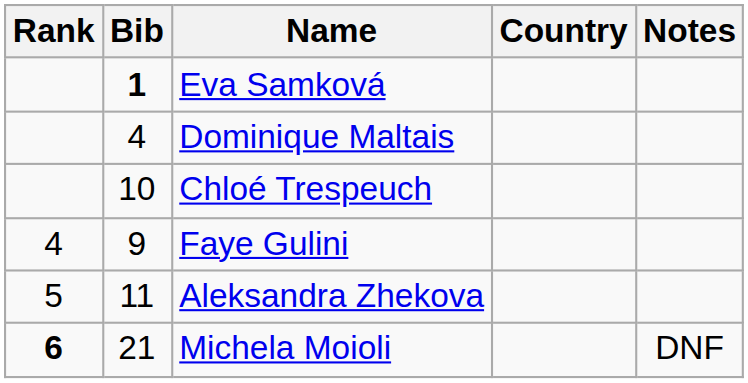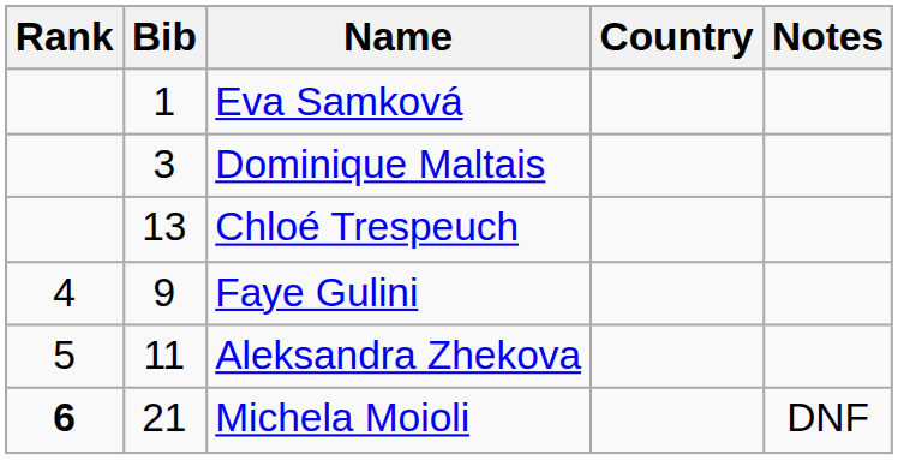 <table class="wikitable sortable" style="text-align:center">
 <tr>
 <th>Rank</th>
 <th>Bib</th>
 <th>Name</th>
 <th>Country</th>
 <th>Notes</th>
 </tr>
 <tr>
 <td></td>
-<td><strong>1</strong></td>
+<td>1</td>
 <td align=left><a href='#'>Eva Samková</a></td>
 <td align=left></td>
 <td></td>
 </tr>
 <tr>
 <td></td>
-<td>4</td>
+<td>3</td>
 <td align=left><a href='#'>Dominique Maltais</a></td>
 <td align=left></td>
 <td></td>
 </tr>
 <tr>
 <td></td>
-<td>10</td>
+<td>13</td>
 <td align=left><a href='#'>Chloé Trespeuch</a></td>
 <td align=left></td>
 <td></td>
 </tr>
 <tr>
 <td>4</td>
 <td>9</td>
 <td align=left><a href='#'>Faye Gulini</a></td>
 <td align=left></td>
 <td></td>
 </tr>
 <tr>
 <td>5</td>
 <td>11</td>
 <td align=left><a href='#'>Aleksandra Zhekova</a></td>
 <td align=left></td>
 <td></td>
 </tr>
 <tr>
 <td><strong>6</strong></td>
 <td>21</td>
 <td align=left><a href='#'>Michela Moioli</a></td>
 <td align=left></td>
 <td>DNF</td>
 </tr>
 </table>
